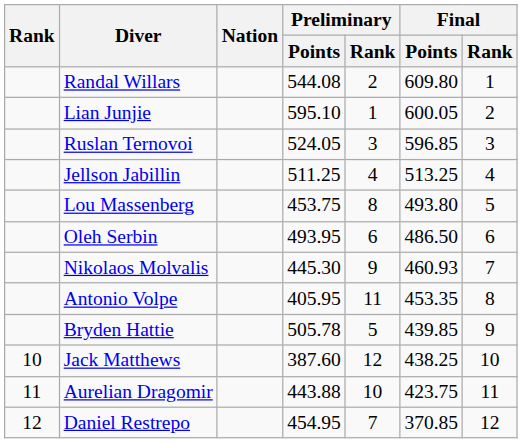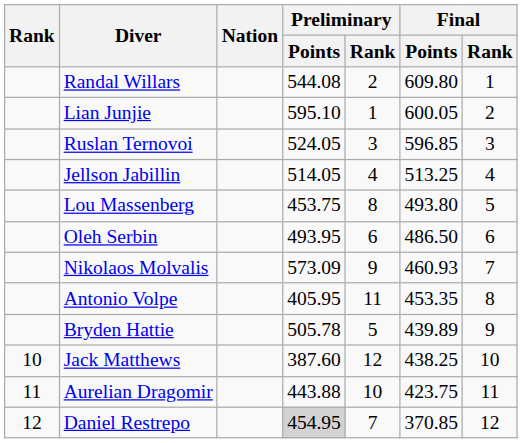 <table class="wikitable sortable" style="text-align:center">
 <tr>
 <th rowspan=2>Rank</th>
 <th rowspan=2>Diver</th>
 <th rowspan=2>Nation</th>
 <th colspan=2>Preliminary</th>
 <th colspan=2>Final</th>
 </tr>
 <tr>
 <th>Points</th>
 <th>Rank</th>
 <th>Points</th>
 <th>Rank</th>
 </tr>
 <tr>
 <td></td>
 <td align=left><a href='#'>Randal Willars</a></td>
 <td align=left></td>
 <td>544.08</td>
 <td>2</td>
 <td>609.80</td>
 <td>1</td>
 </tr>
 <tr>
 <td></td>
 <td align=left><a href='#'>Lian Junjie</a></td>
 <td align=left></td>
 <td>595.10</td>
 <td>1</td>
 <td>600.05</td>
 <td>2</td>
 </tr>
 <tr>
 <td></td>
 <td align=left><a href='#'>Ruslan Ternovoi</a></td>
 <td align=left></td>
 <td>524.05</td>
 <td>3</td>
 <td>596.85</td>
 <td>3</td>
 </tr>
 <tr>
 <td></td>
 <td align=left><a href='#'>Jellson Jabillin</a></td>
 <td align=left></td>
-<td>511.25</td>
+<td>514.05</td>
 <td>4</td>
 <td>513.25</td>
 <td>4</td>
 </tr>
 <tr>
 <td></td>
 <td align=left><a href='#'>Lou Massenberg</a></td>
 <td align=left></td>
 <td>453.75</td>
 <td>8</td>
 <td>493.80</td>
 <td>5</td>
 </tr>
 <tr>
 <td></td>
 <td align=left><a href='#'>Oleh Serbin</a></td>
 <td align=left></td>
 <td>493.95</td>
 <td>6</td>
 <td>486.50</td>
 <td>6</td>
 </tr>
 <tr>
 <td></td>
 <td align=left><a href='#'>Nikolaos Molvalis</a></td>
 <td align=left></td>
-<td>445.30</td>
+<td>573.09</td>
 <td>9</td>
 <td>460.93</td>
 <td>7</td>
 </tr>
 <tr>
 <td></td>
 <td align=left><a href='#'>Antonio Volpe</a></td>
 <td align=left></td>
 <td>405.95</td>
 <td>11</td>
 <td>453.35</td>
 <td>8</td>
 </tr>
 <tr>
 <td></td>
 <td align=left><a href='#'>Bryden Hattie</a></td>
 <td align=left></td>
 <td>505.78</td>
 <td>5</td>
-<td>439.85</td>
+<td>439.89</td>
 <td>9</td>
 </tr>
 <tr>
 <td>10</td>
 <td align=left><a href='#'>Jack Matthews</a></td>
 <td align=left></td>
 <td>387.60</td>
 <td>12</td>
 <td>438.25</td>
 <td>10</td>
 </tr>
 <tr>
 <td>11</td>
 <td align=left><a href='#'>Aurelian Dragomir</a></td>
 <td align=left></td>
 <td>443.88</td>
 <td>10</td>
 <td>423.75</td>
 <td>11</td>
 </tr>
 <tr>
 <td>12</td>
 <td align=left><a href='#'>Daniel Restrepo</a></td>
 <td align=left></td>
-<td>454.95</td>
+<td style="background: lightgrey;">454.95</td>
 <td>7</td>
 <td>370.85</td>
 <td>12</td>
 </tr>
 </table>
